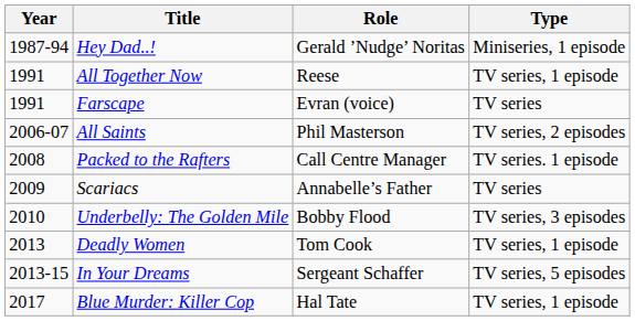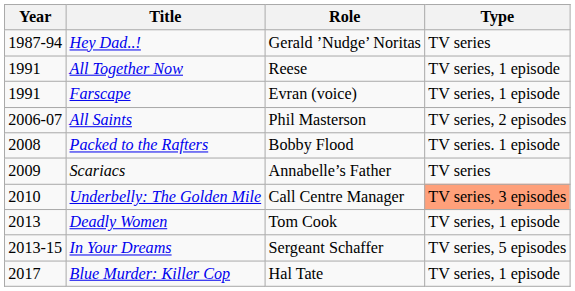 <table class="wikitable">
 <tr>
 <th>Year</th>
 <th>Title</th>
 <th>Role</th>
 <th>Type</th>
 </tr>
 <tr>
 <td>1987-94</td>
 <td><em><a href='#'>Hey Dad..!</a></em></td>
 <td>Gerald ’Nudge’ Noritas</td>
-<td>Miniseries, 1 episode</td>
+<td>TV series</td>
 </tr>
 <tr>
 <td>1991</td>
 <td><em><a href='#'>All Together Now</a></em></td>
 <td>Reese</td>
 <td>TV series, 1 episode</td>
 </tr>
 <tr>
 <td>1991</td>
 <td><em><a href='#'>Farscape</a></em></td>
 <td>Evran (voice)</td>
-<td>TV series</td>
+<td>TV series, 1 episode</td>
 </tr>
 <tr>
 <td>2006-07</td>
 <td><em><a href='#'>All Saints</a></em></td>
 <td>Phil Masterson</td>
 <td>TV series, 2 episodes</td>
 </tr>
 <tr>
 <td>2008</td>
 <td><em><a href='#'>Packed to the Rafters</a></em></td>
-<td>Call Centre Manager</td>
+<td>Bobby Flood</td>
 <td>TV series. 1 episode</td>
 </tr>
 <tr>
 <td>2009</td>
 <td><em>Scariacs</em></td>
 <td>Annabelle’s Father</td>
 <td>TV series</td>
 </tr>
 <tr>
 <td>2010</td>
 <td><em><a href='#'>Underbelly: The Golden Mile</a></em></td>
-<td>Bobby Flood</td>
-<td>TV series, 3 episodes</td>
+<td>Call Centre Manager</td>
+<td style="background: lightsalmon;">TV series, 3 episodes</td>
 </tr>
 <tr>
 <td>2013</td>
 <td><em><a href='#'>Deadly Women</a></em></td>
 <td>Tom Cook</td>
 <td>TV series, 1 episode</td>
 </tr>
 <tr>
 <td>2013-15</td>
 <td><em><a href='#'>In Your Dreams</a></em></td>
 <td>Sergeant Schaffer</td>
 <td>TV series, 5 episodes</td>
 </tr>
 <tr>
 <td>2017</td>
 <td><em><a href='#'>Blue Murder: Killer Cop</a></em></td>
 <td>Hal Tate</td>
 <td>TV series, 1 episode</td>
 </tr>
 </table>
